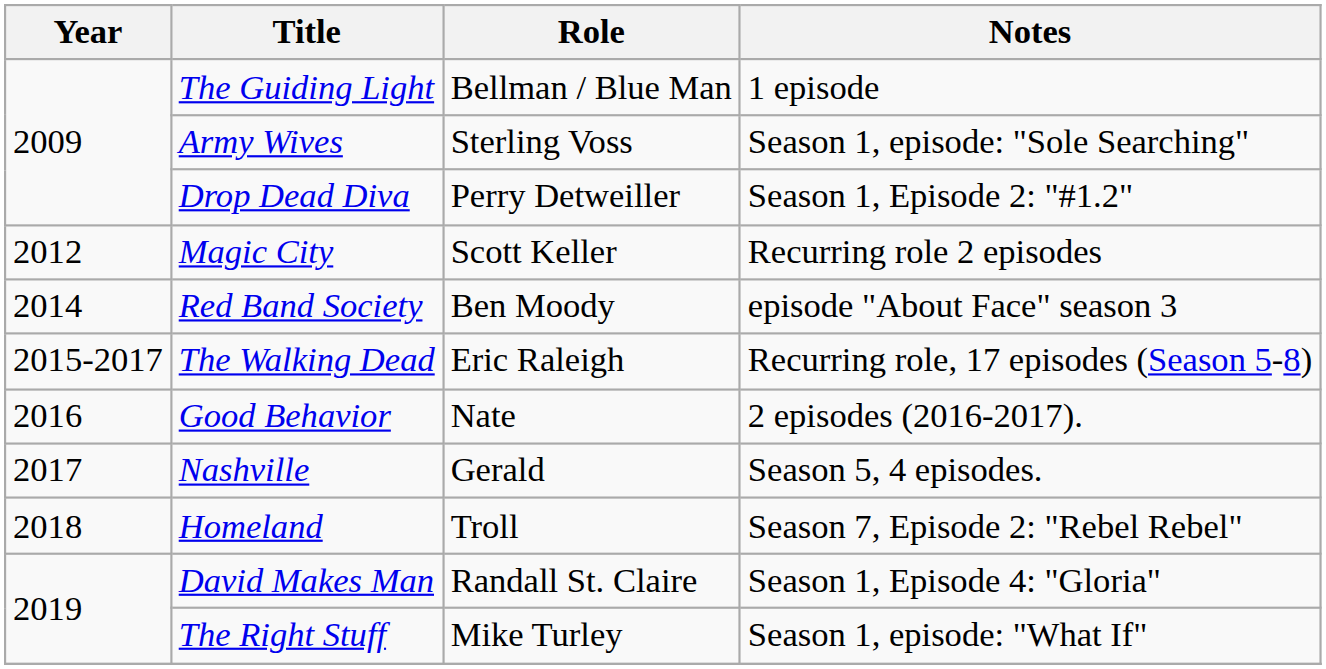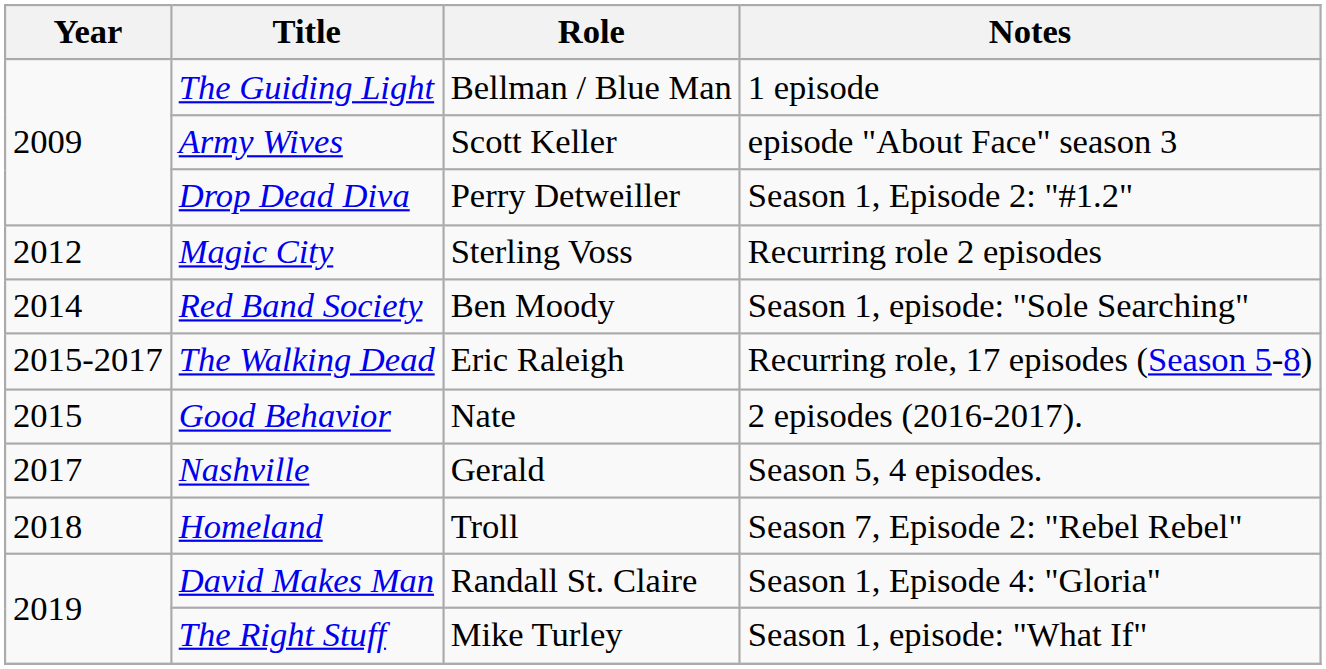 <table class="wikitable">
 <tr>
 <th>Year</th>
 <th>Title</th>
 <th>Role</th>
 <th>Notes</th>
 </tr>
 <tr>
 <td rowspan="3">2009</td>
 <td><em><a href='#'>The Guiding Light</a></em></td>
 <td>Bellman / Blue Man</td>
 <td>1 episode</td>
 </tr>
 <tr>
 <td><em><a href='#'>Army Wives</a></em></td>
-<td>Sterling Voss</td>
-<td>Season 1, episode: "Sole Searching"</td>
+<td>Scott Keller</td>
+<td>episode "About Face" season 3</td>
 </tr>
 <tr>
 <td><em><a href='#'>Drop Dead Diva</a></em></td>
 <td>Perry Detweiller</td>
 <td>Season 1, Episode 2: "#1.2"</td>
 </tr>
 <tr>
 <td>2012</td>
 <td><em><a href='#'>Magic City</a></em></td>
-<td>Scott Keller</td>
+<td>Sterling Voss</td>
 <td>Recurring role 2 episodes</td>
 </tr>
 <tr>
 <td>2014</td>
 <td><em><a href='#'>Red Band Society</a></em></td>
 <td>Ben Moody</td>
-<td>episode "About Face" season 3</td>
+<td>Season 1, episode: "Sole Searching"</td>
 </tr>
 <tr>
 <td>2015-2017</td>
 <td><em><a href='#'>The Walking Dead</a></em></td>
 <td>Eric Raleigh</td>
 <td>Recurring role, 17 episodes (<a href='#'>Season 5</a>-<a href='#'>8</a>)</td>
 </tr>
 <tr>
-<td>2016</td>
+<td>2015</td>
 <td><em><a href='#'>Good Behavior</a></em></td>
 <td>Nate</td>
 <td>2 episodes (2016-2017).</td>
 </tr>
 <tr>
 <td>2017</td>
 <td><em><a href='#'>Nashville</a></em></td>
 <td>Gerald</td>
 <td>Season 5, 4 episodes.</td>
 </tr>
 <tr>
 <td>2018</td>
 <td><em><a href='#'>Homeland</a></em></td>
 <td>Troll</td>
 <td>Season 7, Episode 2: "Rebel Rebel"</td>
 </tr>
 <tr>
 <td rowspan="2">2019</td>
 <td><em><a href='#'>David Makes Man</a></em></td>
 <td>Randall St. Claire</td>
 <td>Season 1, Episode 4: "Gloria"</td>
 </tr>
 <tr>
 <td><em><a href='#'>The Right Stuff</a></em></td>
 <td>Mike Turley</td>
 <td>Season 1, episode: "What If"</td>
 </tr>
 <tr>
 </tr>
 </table>
